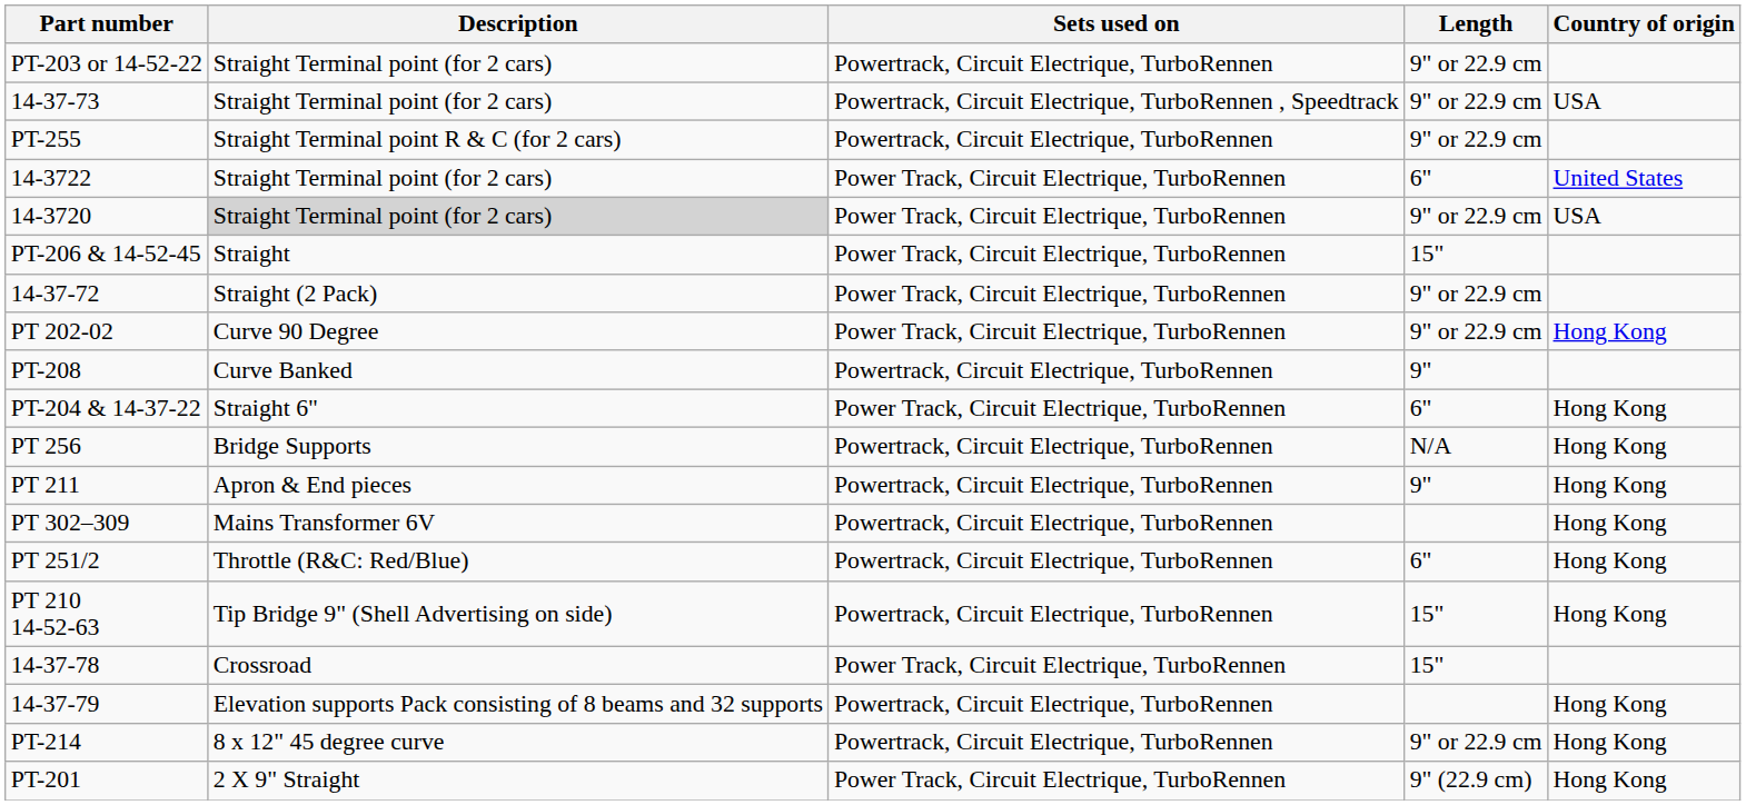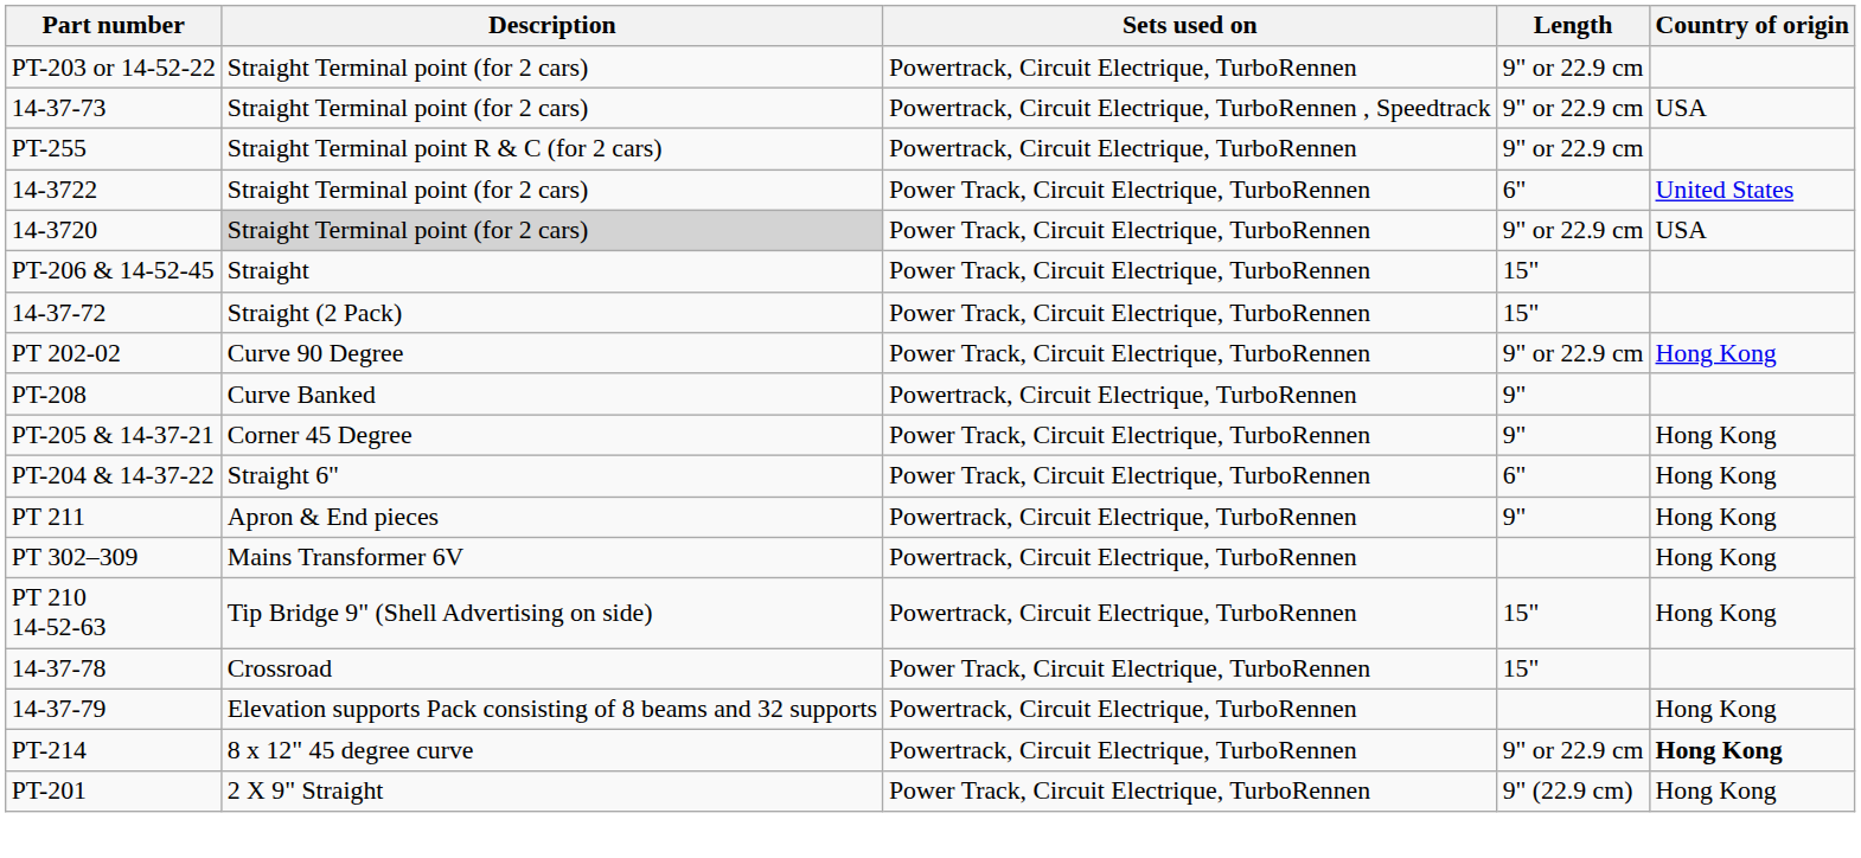 <table class="wikitable">
 <tr>
 <th>Part number</th>
 <th>Description</th>
 <th>Sets used on</th>
 <th>Length</th>
 <th>Country of origin</th>
 </tr>
 <tr>
 <td>PT-203 or 14-52-22</td>
 <td>Straight Terminal point (for 2 cars)</td>
 <td>Powertrack, Circuit Electrique, TurboRennen</td>
 <td>9" or 22.9 cm</td>
 <td></td>
 </tr>
 <tr>
 <td>14-37-73</td>
 <td>Straight Terminal point (for 2 cars)</td>
 <td>Powertrack, Circuit Electrique, TurboRennen , Speedtrack</td>
 <td>9" or 22.9 cm</td>
 <td>USA</td>
 </tr>
 <tr>
 <td>PT-255</td>
 <td>Straight Terminal point R & C (for 2 cars)</td>
 <td>Powertrack, Circuit Electrique, TurboRennen</td>
 <td>9" or 22.9 cm</td>
 <td></td>
 </tr>
 <tr>
 <td>14-3722</td>
 <td>Straight Terminal point (for 2 cars)</td>
 <td>Power Track, Circuit Electrique, TurboRennen</td>
 <td>6"</td>
 <td><a href='#'>United States</a></td>
 </tr>
 <tr>
 <td>14-3720</td>
 <td style="background: lightgrey;">Straight Terminal point (for 2 cars)</td>
 <td>Power Track, Circuit Electrique, TurboRennen</td>
 <td>9" or 22.9 cm</td>
 <td>USA</td>
 </tr>
 <tr>
 <td>PT-206 & 14-52-45</td>
 <td>Straight</td>
 <td>Power Track, Circuit Electrique, TurboRennen</td>
 <td>15"</td>
 <td></td>
 </tr>
 <tr>
 <td>14-37-72</td>
 <td>Straight (2 Pack)</td>
 <td>Power Track, Circuit Electrique, TurboRennen</td>
-<td>9" or 22.9 cm</td>
+<td>15"</td>
 <td></td>
 </tr>
 <tr>
 <td>PT 202-02</td>
 <td>Curve 90 Degree</td>
 <td>Power Track, Circuit Electrique, TurboRennen</td>
 <td>9" or 22.9 cm</td>
 <td><a href='#'>Hong Kong</a></td>
 </tr>
 <tr>
 <td>PT-208</td>
 <td>Curve Banked</td>
 <td>Powertrack, Circuit Electrique, TurboRennen</td>
 <td>9"</td>
 <td></td>
 </tr>
 <tr>
+<td>PT-205 & 14-37-21</td>
+<td>Corner 45 Degree</td>
+<td>Power Track, Circuit Electrique, TurboRennen</td>
+<td>9"</td>
+<td>Hong Kong</td>
+</tr>
+<tr>
 <td>PT-204 & 14-37-22</td>
 <td>Straight 6"</td>
 <td>Power Track, Circuit Electrique, TurboRennen</td>
 <td>6"</td>
-<td>Hong Kong</td>
-</tr>
-<tr>
-<td>PT 256</td>
-<td>Bridge Supports</td>
-<td>Powertrack, Circuit Electrique, TurboRennen</td>
-<td>N/A</td>
 <td>Hong Kong</td>
 </tr>
 <tr>
 <td>PT 211</td>
 <td>Apron & End pieces</td>
 <td>Powertrack, Circuit Electrique, TurboRennen</td>
 <td>9"</td>
 <td>Hong Kong</td>
 </tr>
 <tr>
 <td>PT 302–309</td>
 <td>Mains Transformer 6V</td>
 <td>Powertrack, Circuit Electrique, TurboRennen</td>
 <td></td>
-<td>Hong Kong</td>
-</tr>
-<tr>
-<td>PT 251/2</td>
-<td>Throttle (R&C: Red/Blue)</td>
-<td>Powertrack, Circuit Electrique, TurboRennen</td>
-<td>6"</td>
 <td>Hong Kong</td>
 </tr>
 <tr>
 <td>PT 210<br>14-52-63</td>
 <td>Tip Bridge 9" (Shell Advertising on side)</td>
 <td>Powertrack, Circuit Electrique, TurboRennen</td>
 <td>15"</td>
 <td>Hong Kong</td>
 </tr>
 <tr>
 <td>14-37-78</td>
 <td>Crossroad</td>
 <td>Power Track, Circuit Electrique, TurboRennen</td>
 <td>15"</td>
 <td></td>
 </tr>
 <tr>
 <td>14-37-79</td>
 <td>Elevation supports Pack consisting of 8 beams and 32 supports</td>
 <td>Powertrack, Circuit Electrique, TurboRennen</td>
 <td></td>
 <td>Hong Kong</td>
 </tr>
 <tr>
 <td>PT-214</td>
 <td>8 x 12" 45 degree curve</td>
 <td>Powertrack, Circuit Electrique, TurboRennen</td>
 <td>9" or 22.9 cm</td>
-<td>Hong Kong</td>
+<td><strong>Hong Kong</strong></td>
 </tr>
 <tr>
 <td>PT-201</td>
 <td>2 X 9" Straight</td>
 <td>Power Track, Circuit Electrique, TurboRennen</td>
 <td>9" (22.9 cm)</td>
 <td>Hong Kong</td>
 </tr>
 </table>
